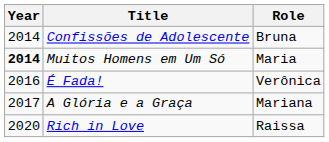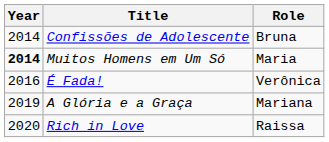 <table class="wikitable">
 <tr>
 <th>Year</th>
 <th>Title</th>
 <th>Role</th>
 </tr>
 <tr>
 <td>2014</td>
 <td><em><a href='#'>Confissões de Adolescente</a></em></td>
 <td>Bruna</td>
 </tr>
 <tr>
 <td><strong>2014</strong></td>
 <td><em>Muitos Homens em Um Só</em></td>
 <td>Maria</td>
 </tr>
 <tr>
 <td>2016</td>
 <td><em><a href='#'>É Fada!</a></em></td>
 <td>Verônica</td>
 </tr>
 <tr>
-<td>2017</td>
+<td>2019</td>
 <td><em>A Glória e a Graça</em></td>
 <td>Mariana</td>
 </tr>
 <tr>
 <td>2020</td>
 <td><em><a href='#'>Rich in Love</a></em></td>
 <td>Raissa</td>
 </tr>
 </table>
